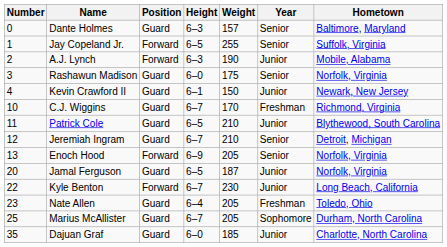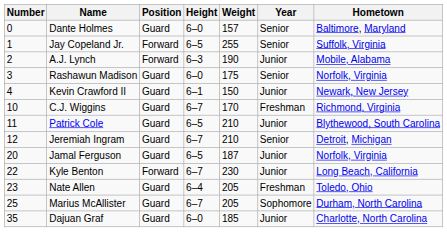 <table class="wikitable sortable" style="font-size: 95%;">
 <tr>
 <th>Number</th>
 <th>Name</th>
 <th>Position</th>
 <th>Height</th>
 <th>Weight</th>
 <th>Year</th>
 <th>Hometown</th>
 </tr>
 <tr>
 <td>0</td>
 <td>Dante Holmes</td>
 <td>Guard</td>
-<td>6–3</td>
+<td>6–0</td>
 <td>157</td>
 <td>Senior</td>
 <td><a href='#'>Baltimore</a>, <a href='#'>Maryland</a></td>
 </tr>
 <tr>
 <td>1</td>
 <td>Jay Copeland Jr.</td>
 <td>Forward</td>
 <td>6–5</td>
 <td>255</td>
 <td>Senior</td>
 <td><a href='#'>Suffolk, Virginia</a></td>
 </tr>
 <tr>
 <td>2</td>
 <td>A.J. Lynch</td>
 <td>Forward</td>
 <td>6–3</td>
 <td>190</td>
 <td>Junior</td>
 <td><a href='#'>Mobile, Alabama</a></td>
 </tr>
 <tr>
 <td>3</td>
 <td>Rashawun Madison</td>
 <td>Guard</td>
 <td>6–0</td>
 <td>175</td>
 <td>Senior</td>
 <td><a href='#'>Norfolk, Virginia</a></td>
 </tr>
 <tr>
 <td>4</td>
 <td>Kevin Crawford II</td>
 <td>Guard</td>
 <td>6–1</td>
 <td>150</td>
 <td>Junior</td>
 <td><a href='#'>Newark, New Jersey</a></td>
 </tr>
 <tr>
 <td>10</td>
 <td>C.J. Wiggins</td>
 <td>Guard</td>
 <td>6–7</td>
 <td>170</td>
 <td>Freshman</td>
 <td><a href='#'>Richmond, Virginia</a></td>
 </tr>
 <tr>
 <td>11</td>
 <td><a href='#'>Patrick Cole</a></td>
 <td>Guard</td>
 <td>6–5</td>
 <td>210</td>
 <td>Junior</td>
 <td><a href='#'>Blythewood, South Carolina</a></td>
 </tr>
 <tr>
 <td>12</td>
 <td>Jeremiah Ingram</td>
 <td>Guard</td>
 <td>6–7</td>
 <td>210</td>
 <td>Senior</td>
 <td><a href='#'>Detroit</a>, <a href='#'>Michigan</a></td>
 </tr>
 <tr>
-<td>13</td>
-<td>Enoch Hood</td>
-<td>Forward</td>
-<td>6–9</td>
-<td>205</td>
-<td>Senior</td>
-<td><a href='#'>Norfolk, Virginia</a></td>
-</tr>
-<tr>
 <td>20</td>
 <td>Jamal Ferguson</td>
 <td>Guard</td>
 <td>6–5</td>
 <td>187</td>
 <td>Junior</td>
 <td><a href='#'>Norfolk, Virginia</a></td>
 </tr>
 <tr>
 <td>22</td>
 <td>Kyle Benton</td>
 <td>Forward</td>
 <td>6–7</td>
 <td>230</td>
 <td>Junior</td>
 <td><a href='#'>Long Beach, California</a></td>
 </tr>
 <tr>
 <td>23</td>
 <td>Nate Allen</td>
 <td>Guard</td>
 <td>6–4</td>
 <td>205</td>
 <td>Freshman</td>
 <td><a href='#'>Toledo, Ohio</a></td>
 </tr>
 <tr>
 <td>25</td>
 <td>Marius McAllister</td>
 <td>Guard</td>
 <td>6–7</td>
 <td>205</td>
 <td>Sophomore</td>
 <td><a href='#'>Durham, North Carolina</a></td>
 </tr>
 <tr>
 <td>35</td>
 <td>Dajuan Graf</td>
 <td>Guard</td>
 <td>6–0</td>
 <td>185</td>
 <td>Junior</td>
 <td><a href='#'>Charlotte, North Carolina</a></td>
 </tr>
 </table>
